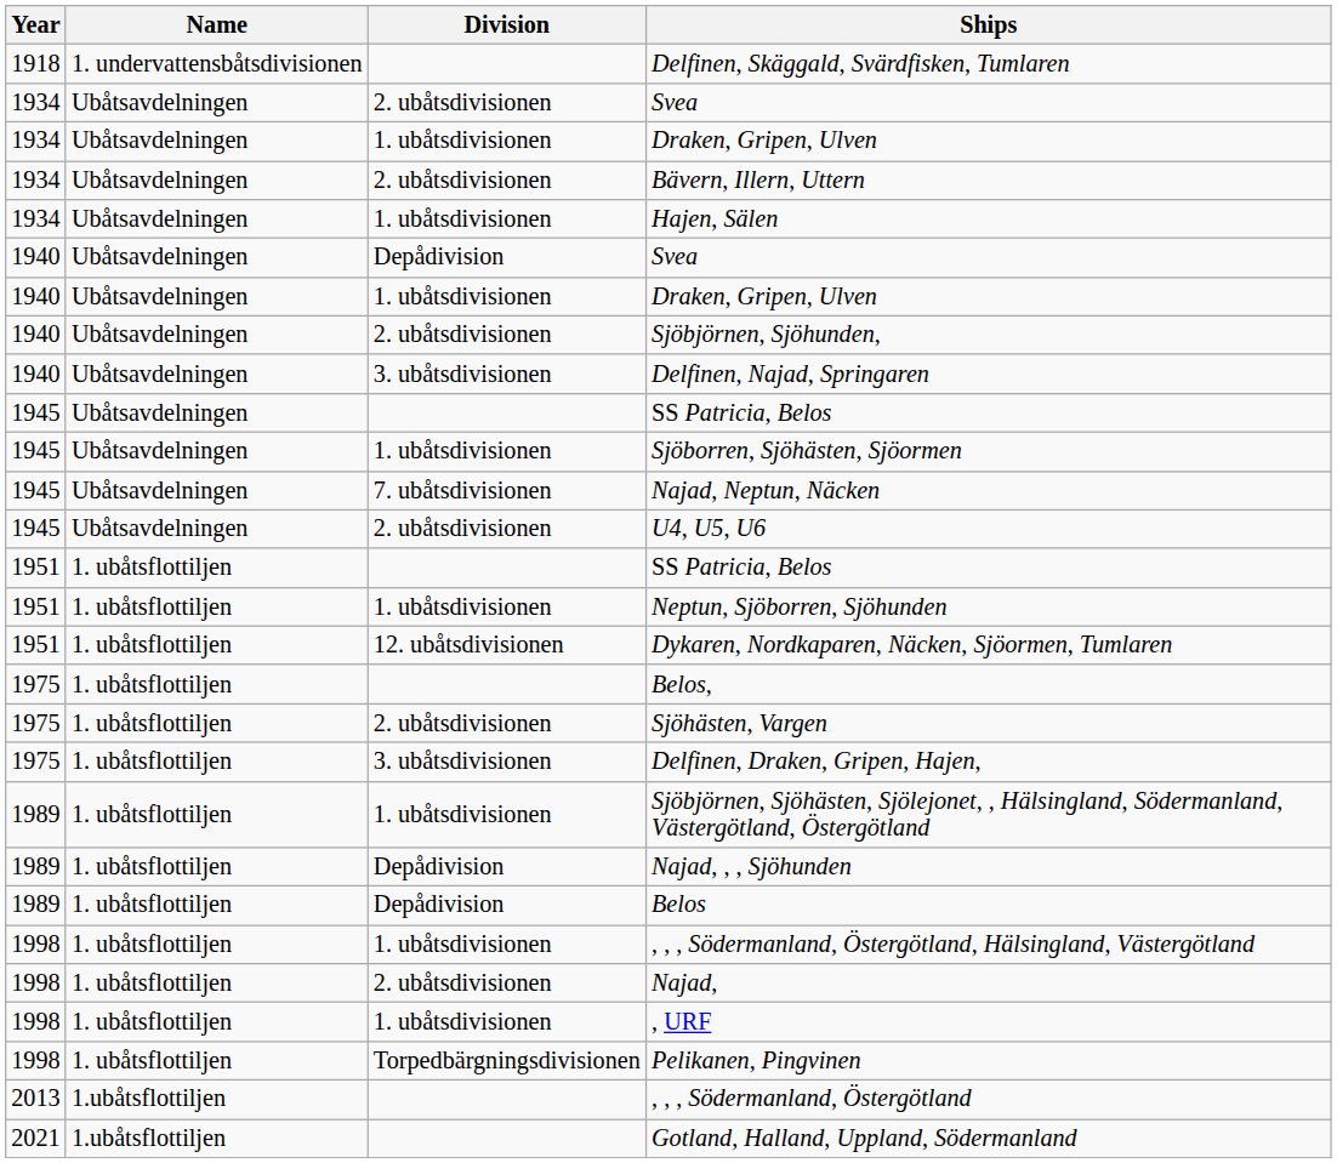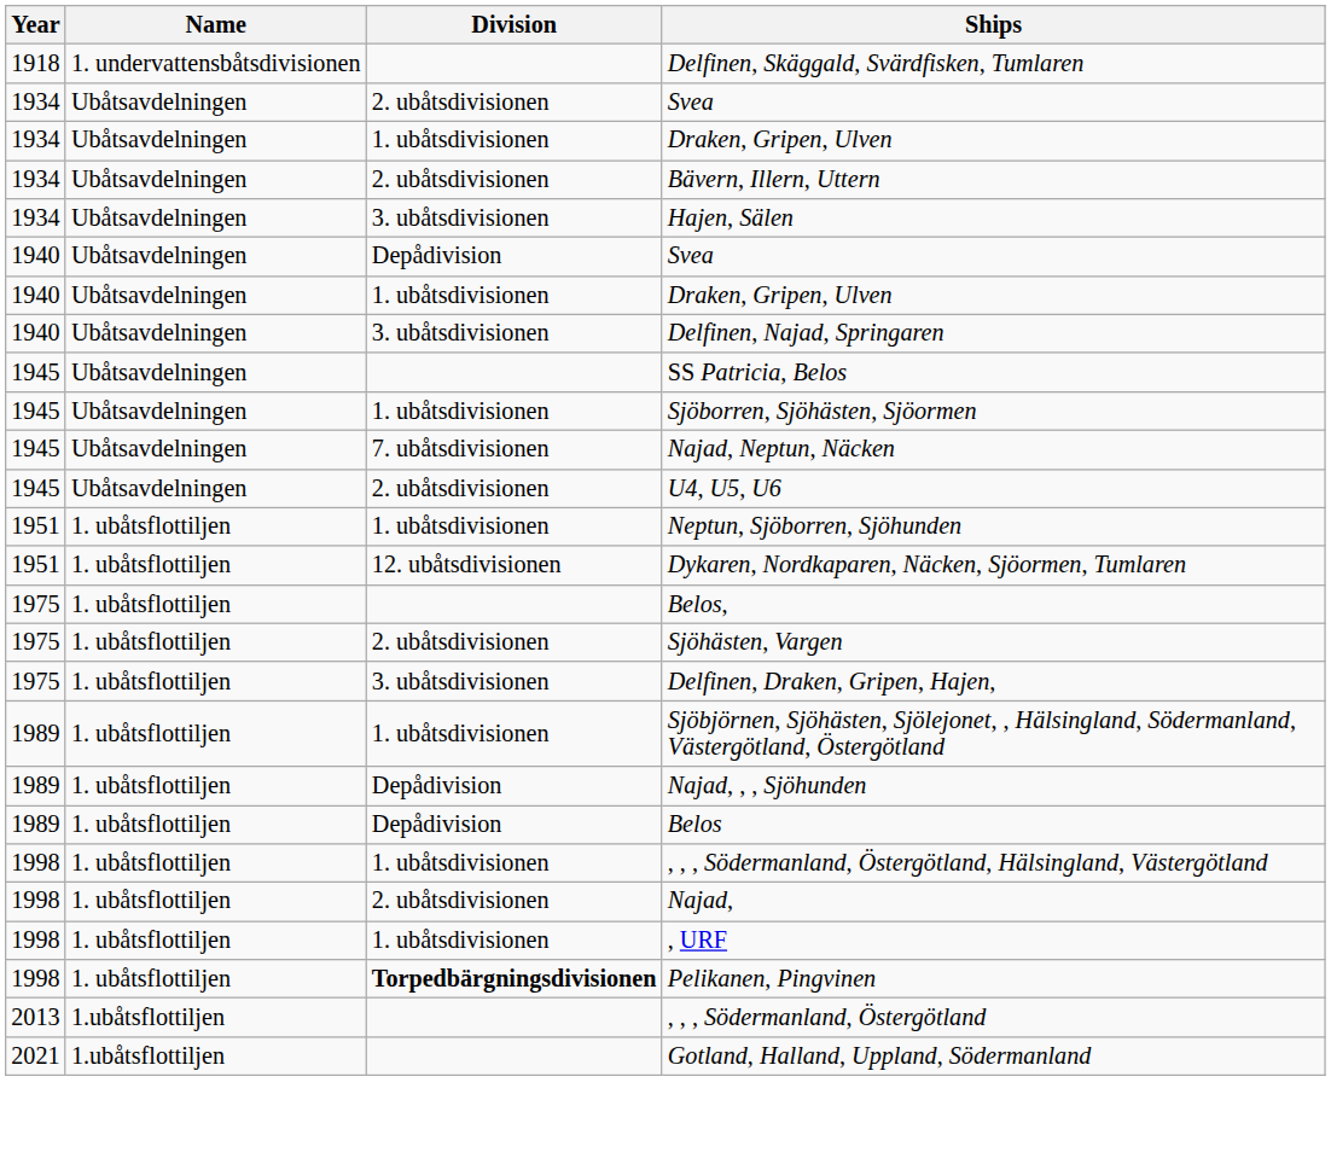 <table class="wikitable sortable">
 <tr>
 <th>Year</th>
 <th>Name</th>
 <th>Division</th>
 <th>Ships</th>
 </tr>
 <tr>
 <td>1918</td>
 <td>1. undervattensbåtsdivisionen</td>
 <td></td>
 <td><em>Delfinen</em>, <em>Skäggald</em>, <em>Svärdfisken</em>, <em>Tumlaren</em></td>
 </tr>
 <tr>
 <td>1934</td>
 <td>Ubåtsavdelningen</td>
 <td>2. ubåtsdivisionen</td>
 <td><em>Svea</em></td>
 </tr>
 <tr>
 <td>1934</td>
 <td>Ubåtsavdelningen</td>
 <td>1. ubåtsdivisionen</td>
 <td><em>Draken</em>, <em>Gripen</em>, <em>Ulven</em></td>
 </tr>
 <tr>
 <td>1934</td>
 <td>Ubåtsavdelningen</td>
 <td>2. ubåtsdivisionen</td>
 <td><em>Bävern</em>, <em>Illern</em>, <em>Uttern</em></td>
 </tr>
 <tr>
 <td>1934</td>
 <td>Ubåtsavdelningen</td>
-<td>1. ubåtsdivisionen</td>
+<td>3. ubåtsdivisionen</td>
 <td><em>Hajen</em>, <em>Sälen</em></td>
 </tr>
 <tr>
 <td>1940</td>
 <td>Ubåtsavdelningen</td>
 <td>Depådivision</td>
 <td><em>Svea</em></td>
 </tr>
 <tr>
 <td>1940</td>
 <td>Ubåtsavdelningen</td>
 <td>1. ubåtsdivisionen</td>
 <td><em>Draken</em>, <em>Gripen</em>, <em>Ulven</em></td>
-</tr>
-<tr>
-<td>1940</td>
-<td>Ubåtsavdelningen</td>
-<td>2. ubåtsdivisionen</td>
-<td><em>Sjöbjörnen</em>, <em>Sjöhunden</em>, </td>
 </tr>
 <tr>
 <td>1940</td>
 <td>Ubåtsavdelningen</td>
 <td>3. ubåtsdivisionen</td>
 <td><em>Delfinen</em>, <em>Najad</em>, <em>Springaren</em></td>
 </tr>
 <tr>
 <td>1945</td>
 <td>Ubåtsavdelningen</td>
 <td></td>
 <td>SS <em>Patricia</em>, <em>Belos</em></td>
 </tr>
 <tr>
 <td>1945</td>
 <td>Ubåtsavdelningen</td>
 <td>1. ubåtsdivisionen</td>
 <td><em>Sjöborren</em>, <em>Sjöhästen</em>, <em>Sjöormen</em></td>
 </tr>
 <tr>
 <td>1945</td>
 <td>Ubåtsavdelningen</td>
 <td>7. ubåtsdivisionen</td>
 <td><em>Najad</em>, <em>Neptun</em>, <em>Näcken</em></td>
 </tr>
 <tr>
 <td>1945</td>
 <td>Ubåtsavdelningen</td>
 <td>2. ubåtsdivisionen</td>
 <td><em>U4</em>, <em>U5</em>, <em>U6</em></td>
-</tr>
-<tr>
-<td>1951</td>
-<td>1. ubåtsflottiljen</td>
-<td></td>
-<td>SS <em>Patricia</em>, <em>Belos</em></td>
 </tr>
 <tr>
 <td>1951</td>
 <td>1. ubåtsflottiljen</td>
 <td>1. ubåtsdivisionen</td>
 <td><em>Neptun</em>, <em>Sjöborren</em>, <em>Sjöhunden</em></td>
 </tr>
 <tr>
 <td>1951</td>
 <td>1. ubåtsflottiljen</td>
 <td>12. ubåtsdivisionen</td>
 <td><em>Dykaren</em>, <em>Nordkaparen</em>, <em>Näcken</em>, <em>Sjöormen</em>, <em>Tumlaren</em></td>
 </tr>
 <tr>
 <td>1975</td>
 <td>1. ubåtsflottiljen</td>
 <td></td>
 <td><em>Belos</em>, </td>
 </tr>
 <tr>
 <td>1975</td>
 <td>1. ubåtsflottiljen</td>
 <td>2. ubåtsdivisionen</td>
 <td><em>Sjöhästen</em>, <em>Vargen</em></td>
 </tr>
 <tr>
 <td>1975</td>
 <td>1. ubåtsflottiljen</td>
 <td>3. ubåtsdivisionen</td>
 <td><em>Delfinen</em>, <em>Draken</em>, <em>Gripen</em>, <em>Hajen</em>, </td>
 </tr>
 <tr>
 <td>1989</td>
 <td>1. ubåtsflottiljen</td>
 <td>1. ubåtsdivisionen</td>
 <td><em>Sjöbjörnen</em>, <em>Sjöhästen</em>, <em>Sjölejonet</em>, , <em>Hälsingland</em>, <em>Södermanland</em>, <em>Västergötland</em>, <em>Östergötland</em></td>
 </tr>
 <tr>
 <td>1989</td>
 <td>1. ubåtsflottiljen</td>
 <td>Depådivision</td>
 <td><em>Najad</em>, , , <em>Sjöhunden</em></td>
 </tr>
 <tr>
 <td>1989</td>
 <td>1. ubåtsflottiljen</td>
 <td>Depådivision</td>
 <td><em>Belos</em></td>
 </tr>
 <tr>
 <td>1998</td>
 <td>1. ubåtsflottiljen</td>
 <td>1. ubåtsdivisionen</td>
 <td>, , , <em>Södermanland</em>,  <em>Östergötland</em>, <em>Hälsingland</em>, <em>Västergötland</em></td>
 </tr>
 <tr>
 <td>1998</td>
 <td>1. ubåtsflottiljen</td>
 <td>2. ubåtsdivisionen</td>
 <td><em>Najad</em>, </td>
 </tr>
 <tr>
 <td>1998</td>
 <td>1. ubåtsflottiljen</td>
 <td>1. ubåtsdivisionen</td>
 <td>, <a href='#'>URF</a></td>
 </tr>
 <tr>
 <td>1998</td>
 <td>1. ubåtsflottiljen</td>
-<td>Torpedbärgningsdivisionen</td>
+<td><strong>Torpedbärgningsdivisionen</strong></td>
 <td><em>Pelikanen</em>, <em>Pingvinen</em></td>
 </tr>
 <tr>
 <td>2013</td>
 <td>1.ubåtsflottiljen</td>
 <td></td>
 <td>, , , <em>Södermanland</em>, <em>Östergötland</em></td>
 </tr>
 <tr>
 <td>2021</td>
 <td>1.ubåtsflottiljen</td>
 <td></td>
 <td><em>Gotland</em>, <em>Halland</em>, <em>Uppland</em>, <em>Södermanland</em></td>
 </tr>
 </table>
